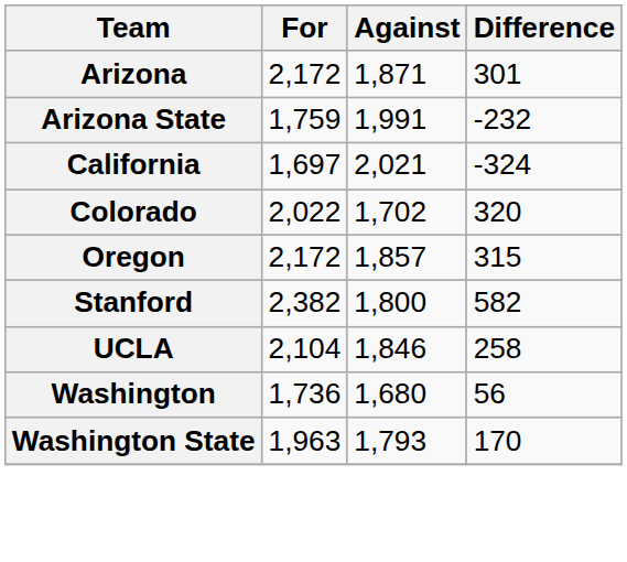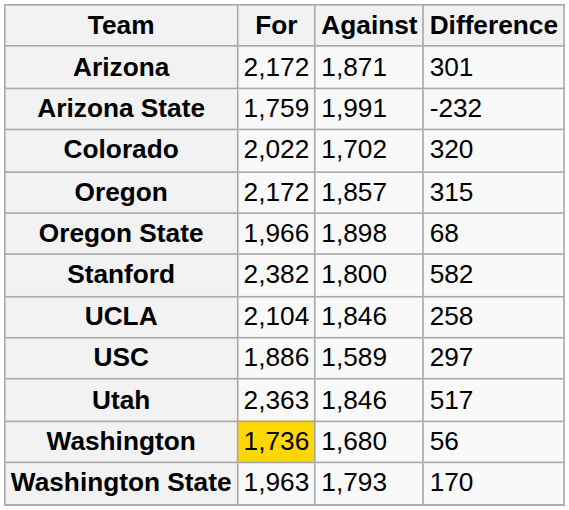 <table class="wikitable sortable">
 <tr>
 <th scope="col">Team</th>
 <th scope="col">For</th>
 <th scope="col">Against</th>
 <th scope="col">Difference</th>
 </tr>
 <tr>
 <th style=>Arizona</th>
 <td>2,172</td>
 <td>1,871</td>
 <td>301</td>
 </tr>
 <tr>
 <th style=>Arizona State</th>
 <td>1,759</td>
 <td>1,991</td>
 <td>-232</td>
 </tr>
 <tr>
-<th style=>California</th>
-<td>1,697</td>
-<td>2,021</td>
-<td>-324</td>
-</tr>
-<tr>
 <th style=>Colorado</th>
 <td>2,022</td>
 <td>1,702</td>
 <td>320</td>
 </tr>
 <tr>
 <th style=>Oregon</th>
 <td>2,172</td>
 <td>1,857</td>
 <td>315</td>
+</tr>
+<tr>
+<th style=>Oregon State</th>
+<td>1,966</td>
+<td>1,898</td>
+<td>68</td>
 </tr>
 <tr>
 <th style=>Stanford</th>
 <td>2,382</td>
 <td>1,800</td>
 <td>582</td>
 </tr>
 <tr>
 <th style=>UCLA</th>
 <td>2,104</td>
 <td>1,846</td>
 <td>258</td>
 </tr>
 <tr>
+<th style=>USC</th>
+<td>1,886</td>
+<td>1,589</td>
+<td>297</td>
+</tr>
+<tr>
+<th style=>Utah</th>
+<td>2,363</td>
+<td>1,846</td>
+<td>517</td>
+</tr>
+<tr>
 <th style=>Washington</th>
-<td>1,736</td>
+<td style="background: gold;">1,736</td>
 <td>1,680</td>
 <td>56</td>
 </tr>
 <tr>
 <th style=>Washington State</th>
 <td>1,963</td>
 <td>1,793</td>
 <td>170</td>
 </tr>
 <tr>
 </tr>
 </table>
